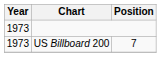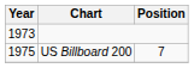 <table class="wikitable">
 <tr>
 <th>Year</th>
 <th>Chart</th>
 <th>Position</th>
 </tr>
 <tr>
 <td>1973<br></td>
 </tr>
 <tr>
-<td>1973</td>
+<td>1975</td>
 <td>US <em>Billboard</em> 200</td>
 <td align="center">7</td>
 </tr>
 <tr>
 </tr>
 </table>
